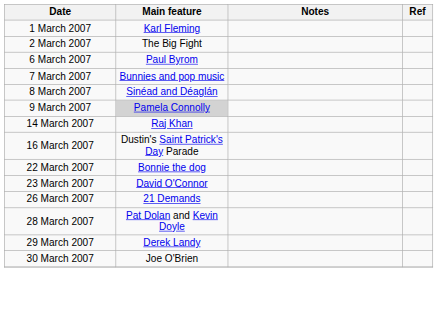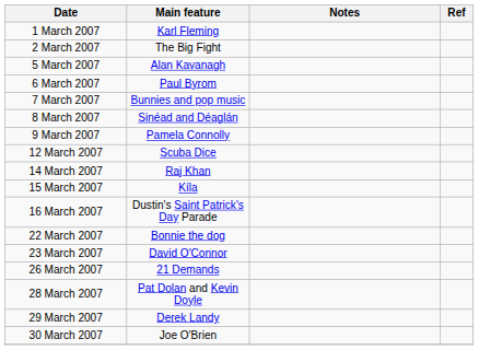 <table class="wikitable">
 <tr>
 <th width="170" rowspan="1">Date</th>
 <th width="170" rowspan="1">Main feature</th>
 <th width="270" rowspan="1">Notes</th>
 <th width="40" rowspan="1">Ref</th>
 </tr>
 <tr>
 <td align="center">1 March 2007</td>
 <td align="center"><a href='#'>Karl Fleming</a></td>
 <td align="center"></td>
 <td align="center"></td>
 </tr>
 <tr>
 <td align="center">2 March 2007</td>
 <td align="center">The Big Fight</td>
+<td align="center"></td>
+<td align="center"></td>
+</tr>
+<tr>
+<td align="center">5 March 2007</td>
+<td align="center"><a href='#'>Alan Kavanagh</a></td>
 <td align="center"></td>
 <td align="center"></td>
 </tr>
 <tr>
 <td align="center">6 March 2007</td>
 <td align="center"><a href='#'>Paul Byrom</a></td>
 <td align="center"></td>
 <td align="center"></td>
 </tr>
 <tr>
 <td align="center">7 March 2007</td>
 <td align="center"><a href='#'>Bunnies and pop music</a></td>
 <td align="center"></td>
 <td align="center"></td>
 </tr>
 <tr>
 <td align="center">8 March 2007</td>
 <td align="center"><a href='#'>Sinéad and Déaglán</a></td>
 <td align="center"></td>
 <td align="center"></td>
 </tr>
 <tr>
 <td align="center">9 March 2007</td>
-<td align="center" style="background: lightgrey;"><a href='#'>Pamela Connolly</a></td>
+<td align="center"><a href='#'>Pamela Connolly</a></td>
+<td align="center"></td>
+<td align="center"></td>
+</tr>
+<tr>
+<td align="center">12 March 2007</td>
+<td align="center"><a href='#'>Scuba Dice</a></td>
 <td align="center"></td>
 <td align="center"></td>
 </tr>
 <tr>
 <td align="center">14 March 2007</td>
 <td align="center"><a href='#'>Raj Khan</a></td>
+<td align="center"></td>
+<td align="center"></td>
+</tr>
+<tr>
+<td align="center">15 March 2007</td>
+<td align="center"><a href='#'>Kíla</a></td>
 <td align="center"></td>
 <td align="center"></td>
 </tr>
 <tr>
 <td align="center">16 March 2007</td>
 <td align="center">Dustin's <a href='#'>Saint Patrick's Day</a> Parade</td>
 <td align="center"></td>
 <td align="center"></td>
 </tr>
 <tr>
 <td align="center">22 March 2007</td>
 <td align="center"><a href='#'>Bonnie the dog</a></td>
 <td align="center"></td>
 <td align="center"></td>
 </tr>
 <tr>
 <td align="center">23 March 2007</td>
 <td align="center"><a href='#'>David O'Connor</a></td>
 <td align="center"></td>
 <td align="center"></td>
 </tr>
 <tr>
 <td align="center">26 March 2007</td>
 <td align="center"><a href='#'>21 Demands</a></td>
 <td align="center"></td>
 <td align="center"></td>
 </tr>
 <tr>
 <td align="center">28 March 2007</td>
 <td align="center"><a href='#'>Pat Dolan</a> and <a href='#'>Kevin Doyle</a></td>
 <td align="center"></td>
 <td align="center"></td>
 </tr>
 <tr>
 <td align="center">29 March 2007</td>
 <td align="center"><a href='#'>Derek Landy</a></td>
 <td align="center"></td>
 <td align="center"></td>
 </tr>
 <tr>
 <td align="center">30 March 2007</td>
 <td align="center">Joe O'Brien</td>
 <td align="center"></td>
 <td align="center"></td>
 </tr>
 <tr>
 </tr>
 </table>
